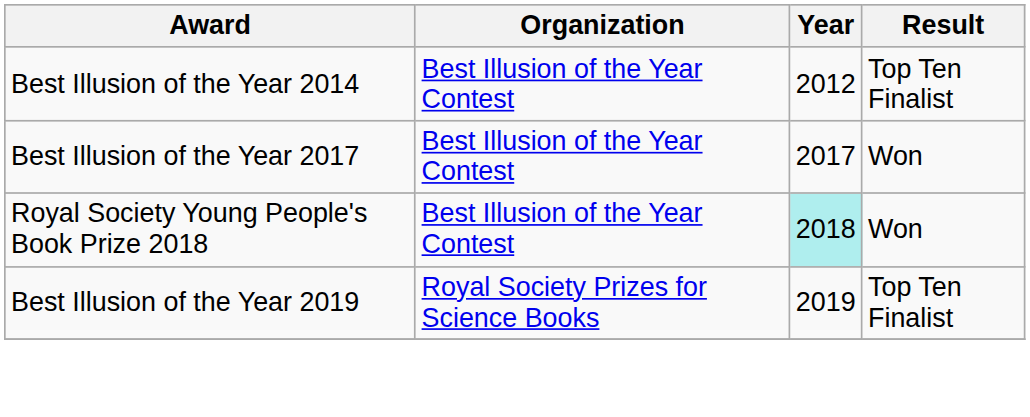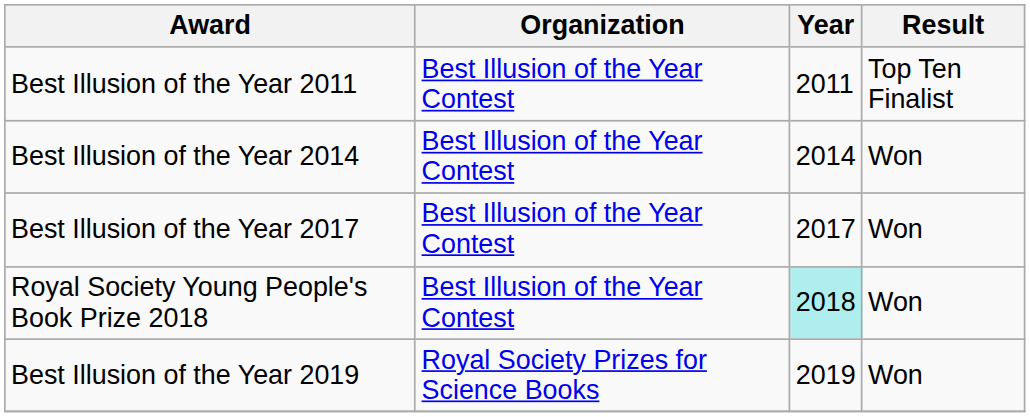 <table class="wikitable">
 <tr>
 <th>Award</th>
 <th>Organization</th>
 <th>Year</th>
 <th>Result</th>
 </tr>
 <tr>
+<td>Best Illusion of the Year 2011</td>
+<td><a href='#'>Best Illusion of the Year Contest</a></td>
+<td>2011</td>
+<td>Top Ten Finalist</td>
+</tr>
+<tr>
 <td>Best Illusion of the Year 2014</td>
 <td><a href='#'>Best Illusion of the Year Contest</a></td>
-<td>2012</td>
-<td>Top Ten Finalist</td>
+<td>2014</td>
+<td>Won</td>
 </tr>
 <tr>
 <td>Best Illusion of the Year 2017</td>
 <td><a href='#'>Best Illusion of the Year Contest</a></td>
 <td>2017</td>
 <td>Won</td>
 </tr>
 <tr>
 <td>Royal Society Young People's Book Prize 2018</td>
 <td><a href='#'>Best Illusion of the Year Contest</a></td>
 <td style="background: paleturquoise;">2018</td>
 <td>Won</td>
 </tr>
 <tr>
 <td>Best Illusion of the Year 2019</td>
 <td><a href='#'>Royal Society Prizes for Science Books</a></td>
 <td>2019</td>
-<td>Top Ten Finalist</td>
+<td>Won</td>
 </tr>
 <tr>
 </tr>
 </table>
